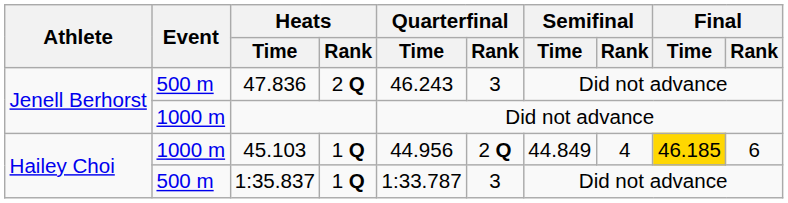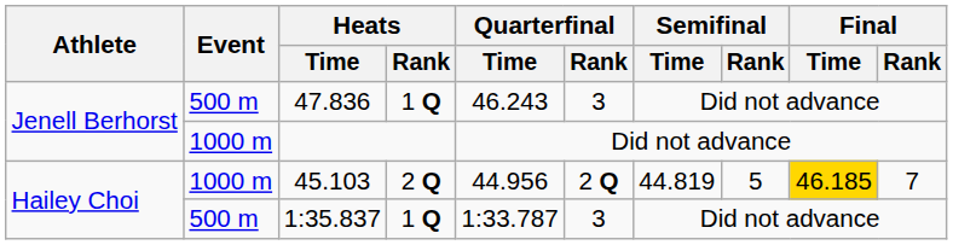 <table class="wikitable" style="font-size:90%">
 <tr>
 <th rowspan=2>Athlete</th>
 <th rowspan=2>Event</th>
 <th colspan=2>Heats</th>
 <th colspan=2>Quarterfinal</th>
 <th colspan=2>Semifinal</th>
 <th colspan=2>Final</th>
 </tr>
 <tr style="font-size:95%">
 <th>Time</th>
 <th>Rank</th>
 <th>Time</th>
 <th>Rank</th>
 <th>Time</th>
 <th>Rank</th>
 <th>Time</th>
 <th>Rank</th>
 </tr>
 <tr align=center>
 <td align=left rowspan=2><a href='#'>Jenell Berhorst</a><br></td>
 <td align=left><a href='#'>500 m</a></td>
 <td>47.836</td>
-<td>2 <strong>Q</strong></td>
+<td>1 <strong>Q</strong></td>
 <td>46.243</td>
 <td>3</td>
 <td colspan=4>Did not advance</td>
 </tr>
 <tr align=center>
 <td align=left><a href='#'>1000 m</a></td>
 <td colspan=2></td>
 <td colspan=6>Did not advance</td>
 </tr>
 <tr align=center>
 <td align=left rowspan=2><a href='#'>Hailey Choi</a><br></td>
 <td align=left><a href='#'>1000 m</a></td>
 <td>45.103</td>
-<td>1 <strong>Q</strong></td>
+<td>2 <strong>Q</strong></td>
 <td>44.956</td>
 <td>2 <strong>Q</strong></td>
-<td>44.849</td>
-<td>4</td>
+<td>44.819</td>
+<td>5</td>
 <td style="background: gold;">46.185</td>
-<td>6</td>
+<td>7</td>
 </tr>
 <tr align=center>
 <td align=left><a href='#'>500 m</a></td>
 <td>1:35.837</td>
 <td>1 <strong>Q</strong></td>
 <td>1:33.787</td>
 <td>3</td>
 <td colspan=4>Did not advance</td>
 </tr>
 </table>
